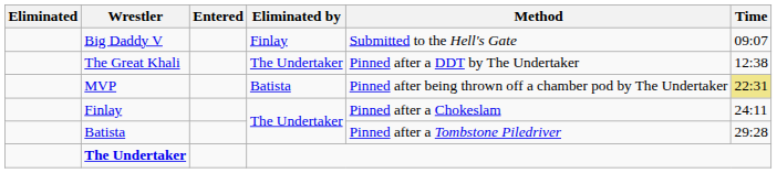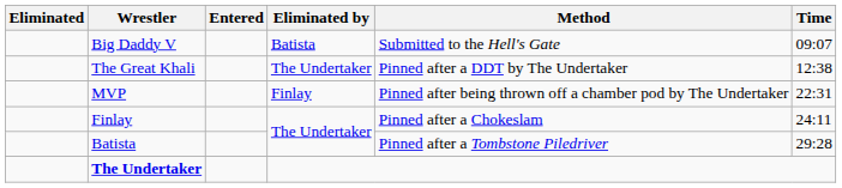 <table class="wikitable sortable">
 <tr>
 <th>Eliminated</th>
 <th>Wrestler</th>
 <th>Entered</th>
 <th>Eliminated by</th>
 <th>Method</th>
 <th>Time</th>
 </tr>
 <tr>
 <td></td>
 <td><a href='#'>Big Daddy V</a></td>
 <td></td>
-<td><a href='#'>Finlay</a></td>
+<td><a href='#'>Batista</a></td>
 <td><a href='#'>Submitted</a> to the <em>Hell's Gate</em></td>
 <td>09:07</td>
 </tr>
 <tr>
 <td></td>
 <td><a href='#'>The Great Khali</a></td>
 <td></td>
 <td><a href='#'>The Undertaker</a></td>
 <td><a href='#'>Pinned</a> after a <a href='#'>DDT</a> by The Undertaker</td>
 <td>12:38</td>
 </tr>
 <tr>
 <td></td>
 <td><a href='#'>MVP</a></td>
 <td></td>
-<td><a href='#'>Batista</a></td>
+<td><a href='#'>Finlay</a></td>
 <td><a href='#'>Pinned</a> after being thrown off a chamber pod by The Undertaker</td>
-<td style="background: khaki;">22:31</td>
+<td>22:31</td>
 </tr>
 <tr>
 <td></td>
 <td><a href='#'>Finlay</a></td>
 <td></td>
 <td rowspan=2><a href='#'>The Undertaker</a></td>
 <td><a href='#'>Pinned</a> after a <a href='#'>Chokeslam</a></td>
 <td>24:11</td>
 </tr>
 <tr>
 <td></td>
 <td><a href='#'>Batista</a></td>
 <td></td>
 <td><a href='#'>Pinned</a> after a <em><a href='#'>Tombstone Piledriver</a></em></td>
 <td>29:28</td>
 </tr>
 <tr>
 <td></td>
 <td><strong><a href='#'>The Undertaker</a></strong></td>
 <td></td>
 <td colspan="3"></td>
 </tr>
 </table>
